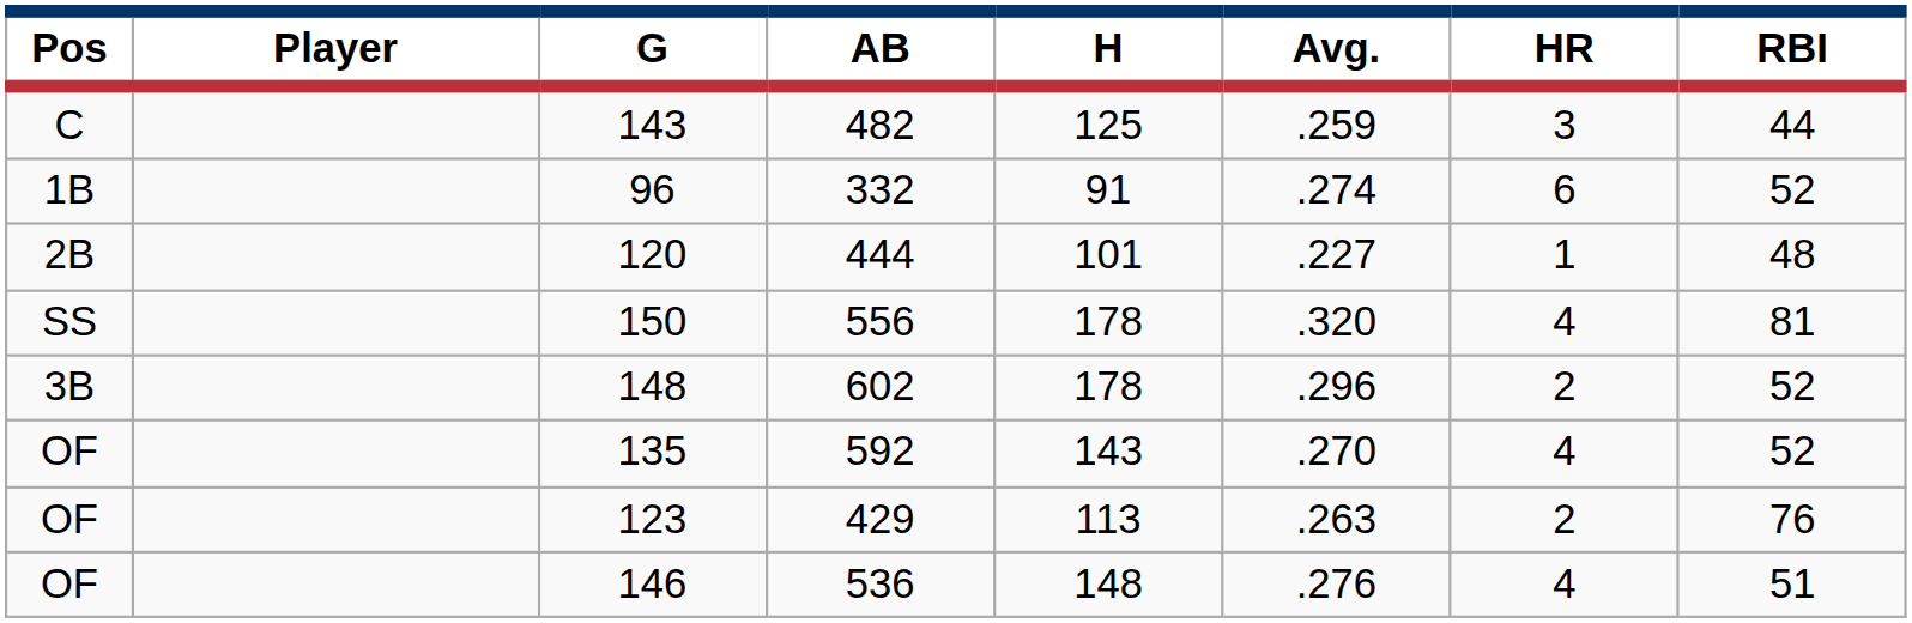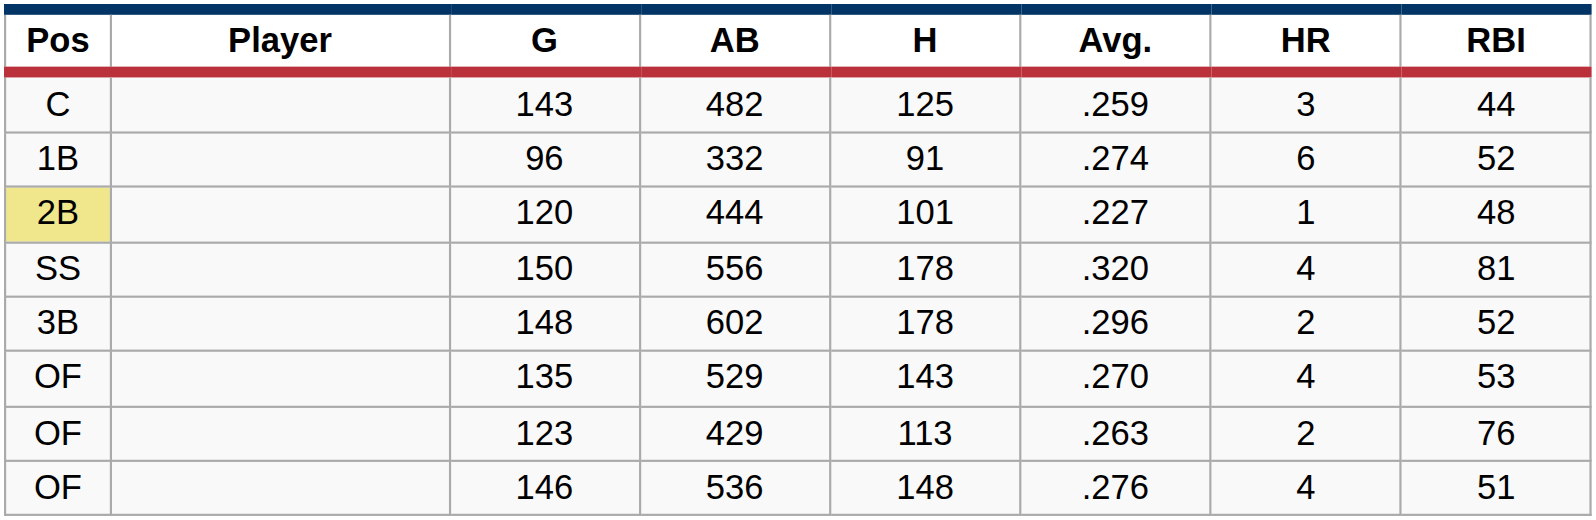 <table class="wikitable sortable">
 <tr>
 <th style="background:#FFFFFF; border-top:#023465 5px solid; border-bottom:#ba313c 5px solid;" width="5%">Pos</th>
 <th style="background:#FFFFFF; border-top:#023465 5px solid; border-bottom:#ba313c 5px solid;" width="16%">Player</th>
 <th style="background:#FFFFFF; border-top:#023465 5px solid; border-bottom:#ba313c 5px solid;" width="9%">G</th>
 <th style="background:#FFFFFF; border-top:#023465 5px solid; border-bottom:#ba313c 5px solid;" width="9%">AB</th>
 <th style="background:#FFFFFF; border-top:#023465 5px solid; border-bottom:#ba313c 5px solid;" width="9%">H</th>
 <th style="background:#FFFFFF; border-top:#023465 5px solid; border-bottom:#ba313c 5px solid;" width="9%">Avg.</th>
 <th style="background:#FFFFFF; border-top:#023465 5px solid; border-bottom:#ba313c 5px solid;" width="9%">HR</th>
 <th style="background:#FFFFFF; border-top:#023465 5px solid; border-bottom:#ba313c 5px solid;" width="9%">RBI</th>
 </tr>
 <tr align="center">
 <td>C</td>
 <td></td>
 <td>143</td>
 <td>482</td>
 <td>125</td>
 <td>.259</td>
 <td>3</td>
 <td>44</td>
 </tr>
 <tr align="center">
 <td>1B</td>
 <td></td>
 <td>96</td>
 <td>332</td>
 <td>91</td>
 <td>.274</td>
 <td>6</td>
 <td>52</td>
 </tr>
 <tr align="center">
-<td>2B</td>
+<td style="background: khaki;">2B</td>
 <td></td>
 <td>120</td>
 <td>444</td>
 <td>101</td>
 <td>.227</td>
 <td>1</td>
 <td>48</td>
 </tr>
 <tr align="center">
 <td>SS</td>
 <td></td>
 <td>150</td>
 <td>556</td>
 <td>178</td>
 <td>.320</td>
 <td>4</td>
 <td>81</td>
 </tr>
 <tr align="center">
 <td>3B</td>
 <td></td>
 <td>148</td>
 <td>602</td>
 <td>178</td>
 <td>.296</td>
 <td>2</td>
 <td>52</td>
 </tr>
 <tr align="center">
 <td>OF</td>
 <td></td>
 <td>135</td>
-<td>592</td>
+<td>529</td>
 <td>143</td>
 <td>.270</td>
 <td>4</td>
-<td>52</td>
+<td>53</td>
 </tr>
 <tr align="center">
 <td>OF</td>
 <td></td>
 <td>123</td>
 <td>429</td>
 <td>113</td>
 <td>.263</td>
 <td>2</td>
 <td>76</td>
 </tr>
 <tr align="center">
 <td>OF</td>
 <td></td>
 <td>146</td>
 <td>536</td>
 <td>148</td>
 <td>.276</td>
 <td>4</td>
 <td>51</td>
 </tr>
 </table>
